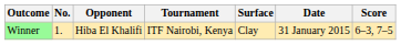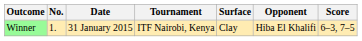 <table class="wikitable nowrap" style=font-size:97%>
 <tr>
 <th>Outcome</th>
 <th>No.</th>
-<th>Opponent</th>
+<th>Date</th>
 <th>Tournament</th>
 <th>Surface</th>
-<th>Date</th>
+<th>Opponent</th>
 <th>Score</th>
 </tr>
 <tr bgcolor=#ffecb2>
 <td bgcolor="98FB98">Winner</td>
 <td>1.</td>
-<td> Hiba El Khalifi</td>
+<td>31 January 2015</td>
 <td>ITF Nairobi, Kenya</td>
 <td>Clay</td>
-<td>31 January 2015</td>
+<td> Hiba El Khalifi</td>
 <td>6–3, 7–5</td>
 </tr>
 </table>
